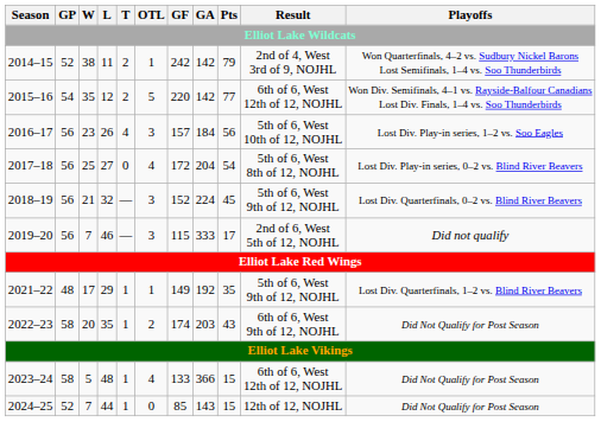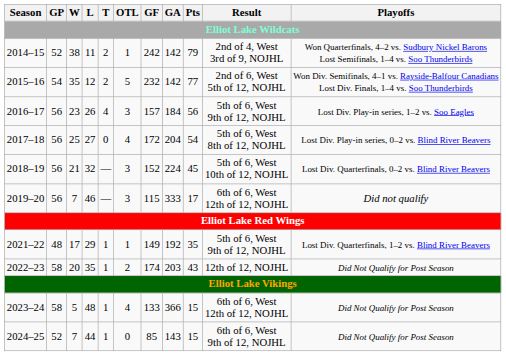 <table class="wikitable" style="text-align:center">
 <tr>
 <th>Season</th>
 <th>GP</th>
 <th>W</th>
 <th>L</th>
 <th>T</th>
 <th>OTL</th>
 <th>GF</th>
 <th>GA</th>
 <th>Pts</th>
 <th>Result</th>
 <th>Playoffs</th>
 </tr>
 <tr align="center"  bgcolor="darkgrey"  style="color:aquamarine">
 <td colspan=11><strong>Elliot Lake Wildcats</strong></td>
 </tr>
 <tr>
 <td>2014–15</td>
 <td>52</td>
 <td>38</td>
 <td>11</td>
 <td>2</td>
 <td>1</td>
 <td>242</td>
 <td>142</td>
 <td>79</td>
 <td>2nd of 4, West<br>3rd of 9, NOJHL</td>
 <td><small>Won Quarterfinals, 4–2 vs. <a href='#'>Sudbury Nickel Barons</a><br>Lost Semifinals, 1–4 vs. <a href='#'>Soo Thunderbirds</a></small></td>
 </tr>
 <tr>
 <td>2015–16</td>
 <td>54</td>
 <td>35</td>
 <td>12</td>
 <td>2</td>
 <td>5</td>
-<td>220</td>
+<td>232</td>
 <td>142</td>
 <td>77</td>
-<td>6th of 6, West<br>12th of 12, NOJHL</td>
+<td>2nd of 6, West<br>5th of 12, NOJHL</td>
 <td><small>Won Div. Semifinals, 4–1 vs. <a href='#'>Rayside-Balfour Canadians</a><br>Lost Div. Finals, 1–4 vs. <a href='#'>Soo Thunderbirds</a></small></td>
 </tr>
 <tr>
 <td>2016–17</td>
 <td>56</td>
 <td>23</td>
 <td>26</td>
 <td>4</td>
 <td>3</td>
 <td>157</td>
 <td>184</td>
 <td>56</td>
-<td>5th of 6, West<br>10th of 12, NOJHL</td>
+<td>5th of 6, West<br>9th of 12, NOJHL</td>
 <td><small>Lost Div. Play-in series, 1–2 vs. <a href='#'>Soo Eagles</a></small></td>
 </tr>
 <tr>
 <td>2017–18</td>
 <td>56</td>
 <td>25</td>
 <td>27</td>
 <td>0</td>
 <td>4</td>
 <td>172</td>
 <td>204</td>
 <td>54</td>
 <td>5th of 6, West<br>8th of 12, NOJHL</td>
 <td><small>Lost Div. Play-in series, 0–2 vs. <a href='#'>Blind River Beavers</a></small></td>
 </tr>
 <tr>
 <td>2018–19</td>
 <td>56</td>
 <td>21</td>
 <td>32</td>
 <td>—</td>
 <td>3</td>
 <td>152</td>
 <td>224</td>
 <td>45</td>
-<td>5th of 6, West<br>9th of 12, NOJHL</td>
+<td>5th of 6, West<br>10th of 12, NOJHL</td>
 <td><small>Lost Div. Quarterfinals, 0–2 vs. <a href='#'>Blind River Beavers</a></small></td>
 </tr>
 <tr>
 <td>2019–20</td>
 <td>56</td>
 <td>7</td>
 <td>46</td>
 <td>—</td>
 <td>3</td>
 <td>115</td>
 <td>333</td>
 <td>17</td>
-<td>2nd of 6, West<br>5th of 12, NOJHL</td>
+<td>6th of 6, West<br>12th of 12, NOJHL</td>
 <td><em>Did not qualify</em></td>
 </tr>
 <tr align="center"  bgcolor="red"  style="color:white">
 <td colspan=11><strong>Elliot Lake Red Wings</strong></td>
 </tr>
 <tr>
 <td>2021–22</td>
 <td>48</td>
 <td>17</td>
 <td>29</td>
 <td>1</td>
 <td>1</td>
 <td>149</td>
 <td>192</td>
 <td>35</td>
 <td>5th of 6, West<br>9th of 12, NOJHL</td>
 <td><small>Lost Div. Quarterfinals, 1–2 vs. <a href='#'>Blind River Beavers</a></small></td>
 </tr>
 <tr>
 <td>2022–23</td>
 <td>58</td>
 <td>20</td>
 <td>35</td>
 <td>1</td>
 <td>2</td>
 <td>174</td>
 <td>203</td>
 <td>43</td>
-<td>6th of 6, West<br>9th of 12, NOJHL</td>
+<td>12th of 12, NOJHL</td>
 <td><small><em>Did Not Qualify for Post Season</em></small></td>
 </tr>
 <tr align="center"  bgcolor="darkgreen"  style="color:orange">
 <td colspan=11><strong>Elliot Lake Vikings</strong></td>
 </tr>
 <tr>
 <td>2023–24</td>
 <td>58</td>
 <td>5</td>
 <td>48</td>
 <td>1</td>
 <td>4</td>
 <td>133</td>
 <td>366</td>
 <td>15</td>
 <td>6th of 6, West<br>12th of 12, NOJHL</td>
 <td><small><em>Did Not Qualify for Post Season</em></small></td>
 </tr>
 <tr>
 <td>2024–25</td>
 <td>52</td>
 <td>7</td>
 <td>44</td>
 <td>1</td>
 <td>0</td>
 <td>85</td>
 <td>143</td>
 <td>15</td>
-<td>12th of 12, NOJHL</td>
+<td>6th of 6, West<br>9th of 12, NOJHL</td>
 <td><small><em>Did Not Qualify for Post Season</em></small></td>
 </tr>
 </table>
